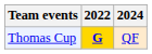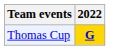 <table style='font-size: 90%; text-align:center;' class='wikitable'>
 <tr>
 <th>Team events</th>
 <th>2022</th>
-<th>2024</th>
 </tr>
 <tr>
 <td bgcolor="#ECF2FF"; align="left"><a href='#'>Thomas Cup</a></td>
 <td bgcolor=gold><a href='#'><strong>G</strong></a></td>
-<td bgcolor=FFEBCD><a href='#'>QF</a></td>
 </tr>
 </table>
